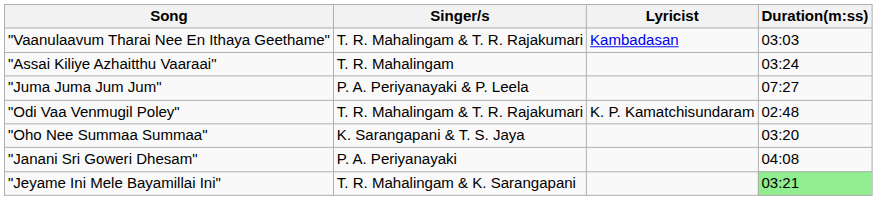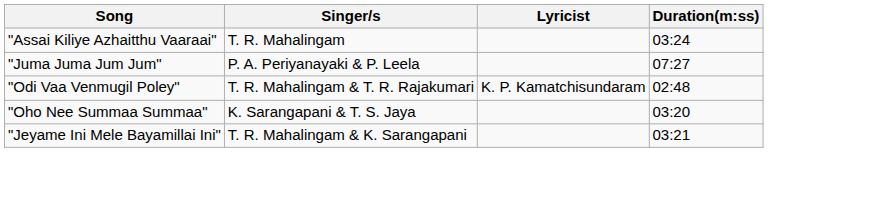 <table class="wikitable">
 <tr>
 <th>Song</th>
 <th>Singer/s</th>
 <th>Lyricist</th>
 <th>Duration(m:ss)</th>
-</tr>
-<tr>
-<td>"Vaanulaavum Tharai Nee En Ithaya Geethame"</td>
-<td>T. R. Mahalingam & T. R. Rajakumari</td>
-<td><a href='#'>Kambadasan</a></td>
-<td>03:03</td>
 </tr>
 <tr>
 <td>"Assai Kiliye Azhaitthu Vaaraai"</td>
 <td>T. R. Mahalingam</td>
 <td></td>
 <td>03:24</td>
 </tr>
 <tr>
 <td>"Juma Juma Jum Jum"</td>
 <td>P. A. Periyanayaki & P. Leela</td>
 <td></td>
 <td>07:27</td>
 </tr>
 <tr>
 <td>"Odi Vaa Venmugil Poley"</td>
 <td>T. R. Mahalingam & T. R. Rajakumari</td>
 <td>K. P. Kamatchisundaram</td>
 <td>02:48</td>
 </tr>
 <tr>
 <td>"Oho Nee Summaa Summaa"</td>
 <td>K. Sarangapani & T. S. Jaya</td>
 <td></td>
 <td>03:20</td>
 </tr>
 <tr>
-<td>"Janani Sri Goweri Dhesam"</td>
-<td>P. A. Periyanayaki</td>
-<td></td>
-<td>04:08</td>
-</tr>
-<tr>
 <td>"Jeyame Ini Mele Bayamillai Ini"</td>
 <td>T. R. Mahalingam & K. Sarangapani</td>
 <td></td>
-<td style="background: lightgreen;">03:21</td>
+<td>03:21</td>
 </tr>
 </table>
